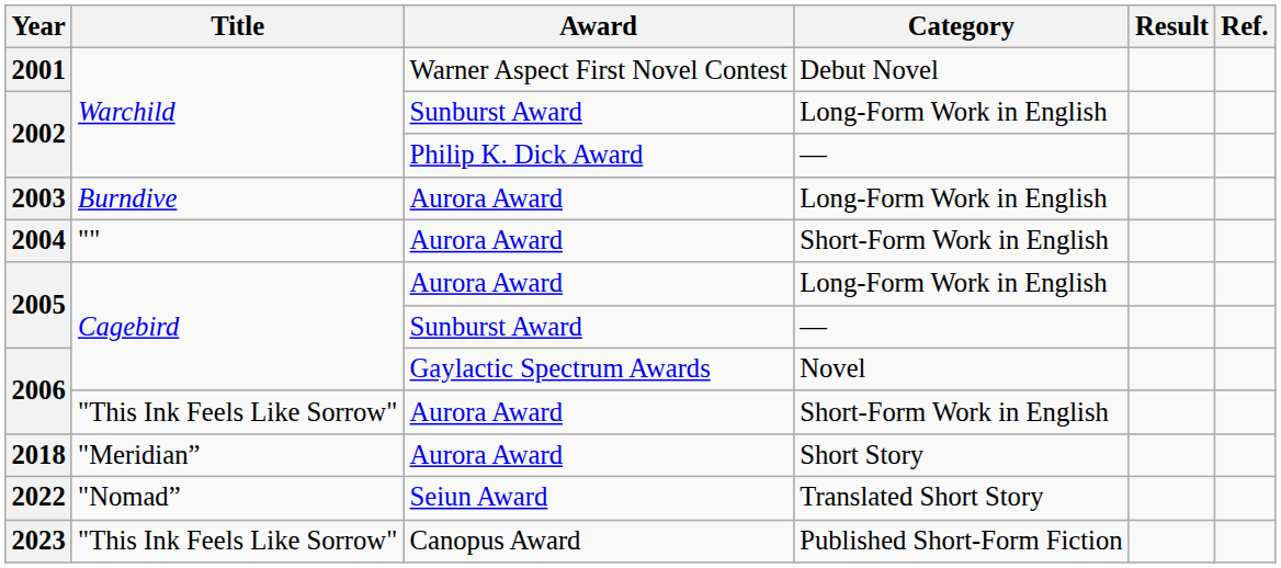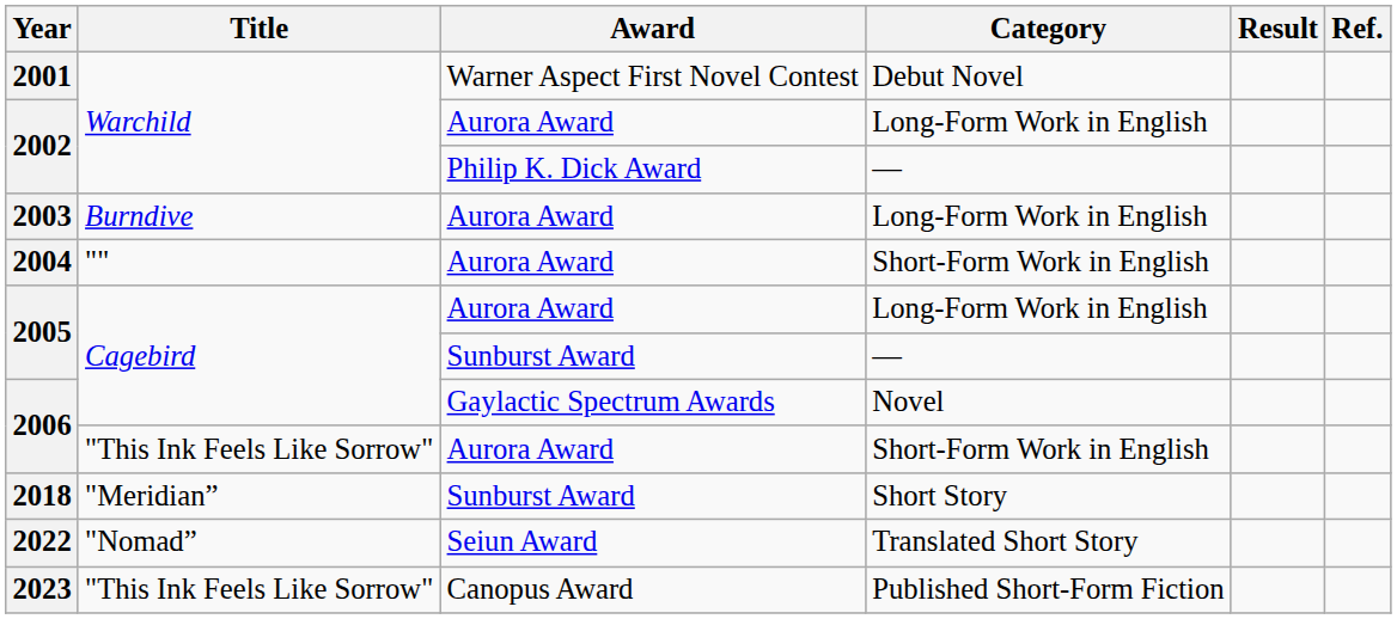 <table class="wikitable sortable">
 <tr>
 <th>Year</th>
 <th>Title</th>
 <th>Award</th>
 <th>Category</th>
 <th>Result</th>
 <th>Ref.</th>
 </tr>
 <tr>
 <th>2001</th>
 <td rowspan="3"><em><a href='#'>Warchild</a></em></td>
 <td>Warner Aspect First Novel Contest</td>
 <td>Debut Novel</td>
 <td></td>
 <td></td>
 </tr>
 <tr>
 <th rowspan="2">2002</th>
-<td><a href='#'>Sunburst Award</a></td>
+<td><a href='#'>Aurora Award</a></td>
 <td>Long-Form Work in English</td>
 <td></td>
 <td></td>
 </tr>
 <tr>
 <td><a href='#'>Philip K. Dick Award</a></td>
 <td>—</td>
 <td></td>
 <td></td>
 </tr>
 <tr>
 <th>2003</th>
 <td><em><a href='#'>Burndive</a></em></td>
 <td><a href='#'>Aurora Award</a></td>
 <td>Long-Form Work in English</td>
 <td></td>
 <td></td>
 </tr>
 <tr>
 <th>2004</th>
 <td>""</td>
 <td><a href='#'>Aurora Award</a></td>
 <td>Short-Form Work in English</td>
 <td></td>
 <td></td>
 </tr>
 <tr>
 <th rowspan="2">2005</th>
 <td rowspan="3"><em><a href='#'>Cagebird</a></em></td>
 <td><a href='#'>Aurora Award</a></td>
 <td>Long-Form Work in English</td>
 <td></td>
 <td></td>
 </tr>
 <tr>
 <td><a href='#'>Sunburst Award</a></td>
 <td>—</td>
 <td></td>
 <td></td>
 </tr>
 <tr>
 <th rowspan="2">2006</th>
 <td><a href='#'>Gaylactic Spectrum Awards</a></td>
 <td>Novel</td>
 <td></td>
 <td></td>
 </tr>
 <tr>
 <td>"This Ink Feels Like Sorrow"</td>
 <td><a href='#'>Aurora Award</a></td>
 <td>Short-Form Work in English</td>
 <td></td>
 <td></td>
 </tr>
 <tr>
 <th>2018</th>
 <td>"Meridian”</td>
-<td><a href='#'>Aurora Award</a></td>
+<td><a href='#'>Sunburst Award</a></td>
 <td>Short Story</td>
 <td></td>
 <td></td>
 </tr>
 <tr>
 <th>2022</th>
 <td>"Nomad”</td>
 <td><a href='#'>Seiun Award</a></td>
 <td>Translated Short Story</td>
 <td></td>
 <td></td>
 </tr>
 <tr>
 <th>2023</th>
 <td>"This Ink Feels Like Sorrow"</td>
 <td>Canopus Award</td>
 <td>Published Short-Form Fiction</td>
 <td></td>
 <td></td>
 </tr>
 </table>
